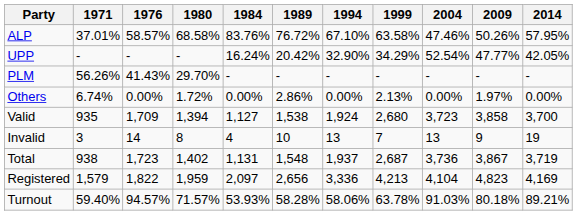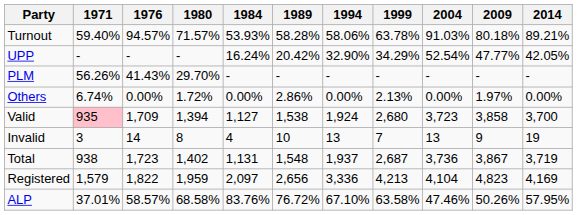 <table class="wikitable">
 <tr>
 <th><strong>Party</strong></th>
 <th><strong>1971</strong></th>
 <th><strong>1976</strong></th>
 <th><strong>1980</strong></th>
 <th><strong>1984</strong></th>
 <th><strong>1989</strong></th>
 <th><strong>1994</strong></th>
 <th><strong>1999</strong></th>
 <th><strong>2004</strong></th>
 <th><strong>2009</strong></th>
 <th><strong>2014</strong></th>
 </tr>
 <tr>
-<td><a href='#'>ALP</a></td>
-<td>37.01%</td>
-<td>58.57%</td>
-<td>68.58%</td>
-<td>83.76%</td>
-<td>76.72%</td>
-<td>67.10%</td>
-<td>63.58%</td>
-<td>47.46%</td>
-<td>50.26%</td>
-<td>57.95%</td>
+<td>Turnout</td>
+<td>59.40%</td>
+<td>94.57%</td>
+<td>71.57%</td>
+<td>53.93%</td>
+<td>58.28%</td>
+<td>58.06%</td>
+<td>63.78%</td>
+<td>91.03%</td>
+<td>80.18%</td>
+<td>89.21%</td>
 </tr>
 <tr>
 <td><a href='#'>UPP</a></td>
 <td>-</td>
 <td>-</td>
 <td>-</td>
 <td>16.24%</td>
 <td>20.42%</td>
 <td>32.90%</td>
 <td>34.29%</td>
 <td>52.54%</td>
 <td>47.77%</td>
 <td>42.05%</td>
 </tr>
 <tr>
 <td><a href='#'>PLM</a></td>
 <td>56.26%</td>
 <td>41.43%</td>
 <td>29.70%</td>
 <td>-</td>
 <td>-</td>
 <td>-</td>
 <td>-</td>
 <td>-</td>
 <td>-</td>
 <td>-</td>
 </tr>
 <tr>
 <td><a href='#'>Others</a></td>
 <td>6.74%</td>
 <td>0.00%</td>
 <td>1.72%</td>
 <td>0.00%</td>
 <td>2.86%</td>
 <td>0.00%</td>
 <td>2.13%</td>
 <td>0.00%</td>
 <td>1.97%</td>
 <td>0.00%</td>
 </tr>
 <tr>
 <td>Valid</td>
-<td>935</td>
+<td style="background: pink;">935</td>
 <td>1,709</td>
 <td>1,394</td>
 <td>1,127</td>
 <td>1,538</td>
 <td>1,924</td>
 <td>2,680</td>
 <td>3,723</td>
 <td>3,858</td>
 <td>3,700</td>
 </tr>
 <tr>
 <td>Invalid</td>
 <td>3</td>
 <td>14</td>
 <td>8</td>
 <td>4</td>
 <td>10</td>
 <td>13</td>
 <td>7</td>
 <td>13</td>
 <td>9</td>
 <td>19</td>
 </tr>
 <tr>
 <td>Total</td>
 <td>938</td>
 <td>1,723</td>
 <td>1,402</td>
 <td>1,131</td>
 <td>1,548</td>
 <td>1,937</td>
 <td>2,687</td>
 <td>3,736</td>
 <td>3,867</td>
 <td>3,719</td>
 </tr>
 <tr>
 <td>Registered</td>
 <td>1,579</td>
 <td>1,822</td>
 <td>1,959</td>
 <td>2,097</td>
 <td>2,656</td>
 <td>3,336</td>
 <td>4,213</td>
 <td>4,104</td>
 <td>4,823</td>
 <td>4,169</td>
 </tr>
 <tr>
-<td>Turnout</td>
-<td>59.40%</td>
-<td>94.57%</td>
-<td>71.57%</td>
-<td>53.93%</td>
-<td>58.28%</td>
-<td>58.06%</td>
-<td>63.78%</td>
-<td>91.03%</td>
-<td>80.18%</td>
-<td>89.21%</td>
+<td><a href='#'>ALP</a></td>
+<td>37.01%</td>
+<td>58.57%</td>
+<td>68.58%</td>
+<td>83.76%</td>
+<td>76.72%</td>
+<td>67.10%</td>
+<td>63.58%</td>
+<td>47.46%</td>
+<td>50.26%</td>
+<td>57.95%</td>
 </tr>
 </table>
